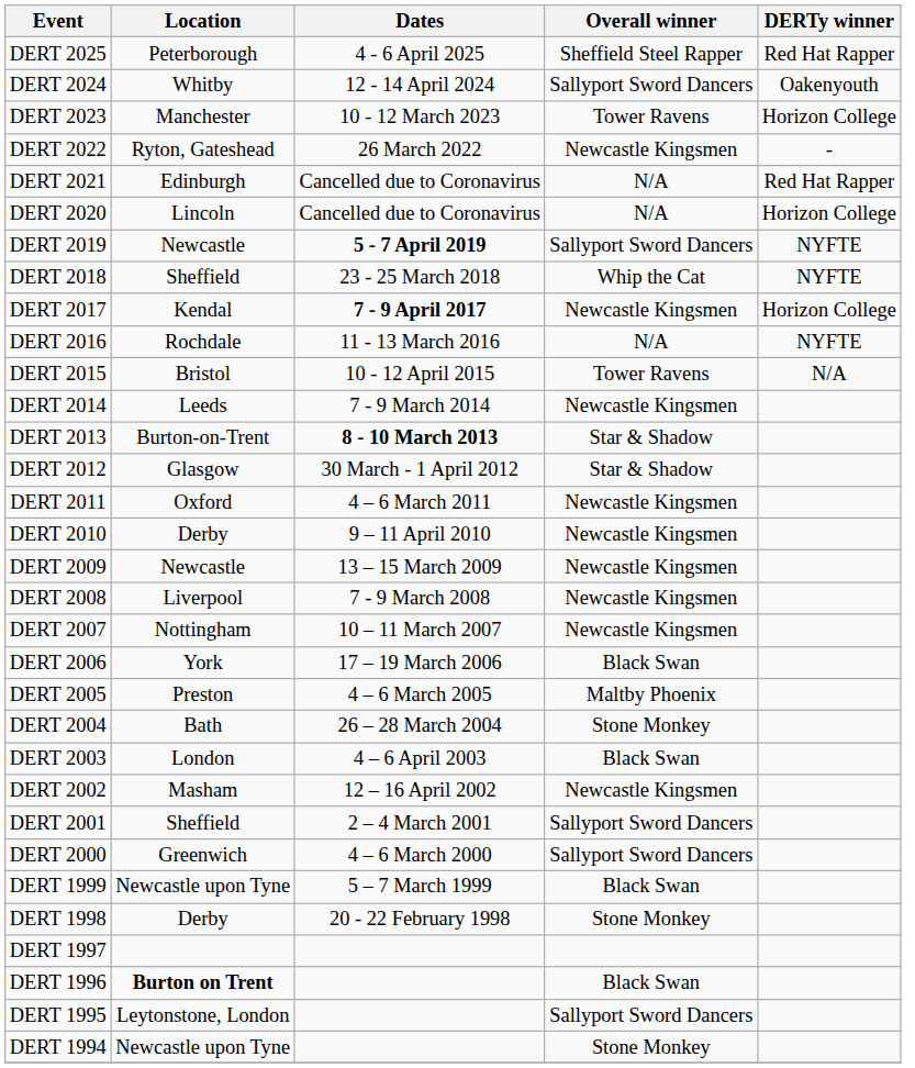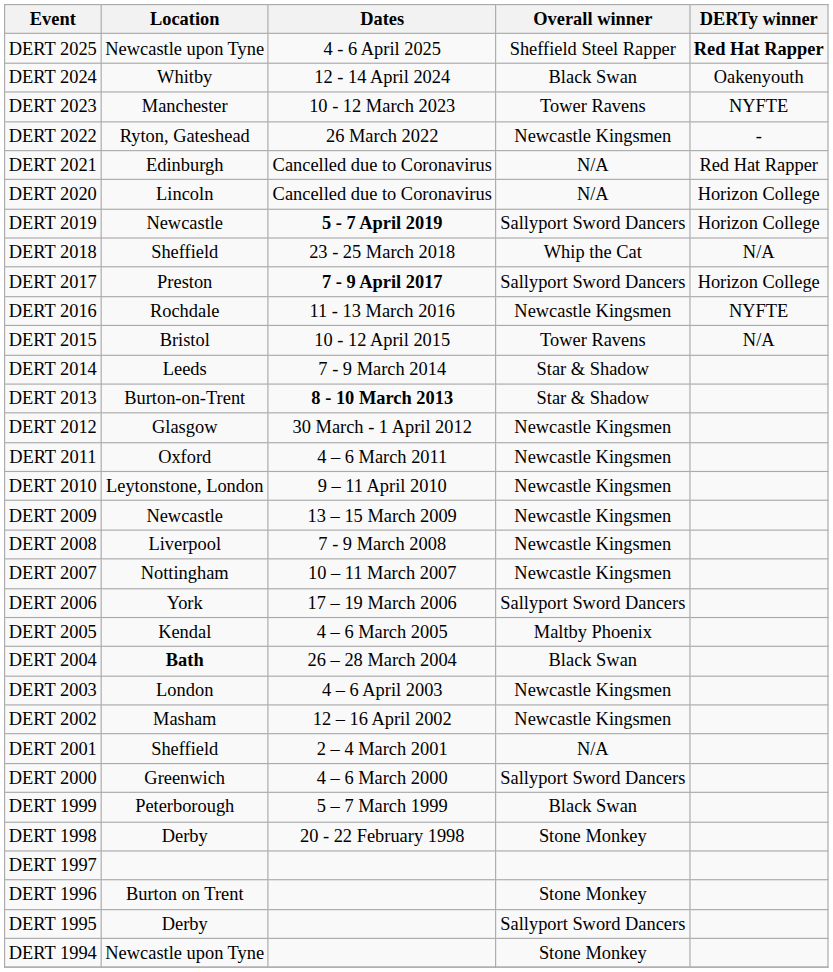 <table class="wikitable">
 <tr>
 <th>Event</th>
 <th>Location</th>
 <th>Dates</th>
 <th>Overall winner</th>
 <th>DERTy winner</th>
 </tr>
 <tr>
 <td style=text-align:center>DERT 2025</td>
-<td style=text-align:center>Peterborough</td>
+<td style=text-align:center>Newcastle upon Tyne</td>
 <td style=text-align:center>4 - 6 April 2025</td>
 <td style=text-align:center>Sheffield Steel Rapper</td>
-<td style=text-align:center>Red Hat Rapper</td>
+<td style=text-align:center><strong>Red Hat Rapper</strong></td>
 </tr>
 <tr>
 <td style=text-align:center>DERT 2024</td>
 <td style=text-align:center>Whitby</td>
 <td style=text-align:center>12 - 14 April 2024</td>
-<td style=text-align:center>Sallyport Sword Dancers</td>
+<td style=text-align:center>Black Swan</td>
 <td style=text-align:center>Oakenyouth</td>
 </tr>
 <tr>
 <td style=text-align:center>DERT 2023</td>
 <td style=text-align:center>Manchester</td>
 <td style=text-align:center>10 - 12 March 2023</td>
 <td style=text-align:center>Tower Ravens</td>
-<td style=text-align:center>Horizon College</td>
+<td style=text-align:center>NYFTE</td>
 </tr>
 <tr>
 <td style=text-align:center>DERT 2022</td>
 <td style=text-align:center>Ryton, Gateshead</td>
 <td style=text-align:center>26 March 2022</td>
 <td style=text-align:center>Newcastle Kingsmen</td>
 <td style=text-align:center>-</td>
 </tr>
 <tr>
 <td style=text-align:center>DERT 2021</td>
 <td style=text-align:center>Edinburgh</td>
 <td style=text-align:center>Cancelled due to Coronavirus</td>
 <td style=text-align:center>N/A</td>
 <td style=text-align:center>Red Hat Rapper</td>
 </tr>
 <tr>
 <td style=text-align:center>DERT 2020</td>
 <td style=text-align:center>Lincoln</td>
 <td style=text-align:center>Cancelled due to Coronavirus</td>
 <td style=text-align:center>N/A</td>
 <td style=text-align:center>Horizon College</td>
 </tr>
 <tr>
 <td style=text-align:center>DERT 2019</td>
 <td style=text-align:center>Newcastle</td>
 <td style=text-align:center><strong>5 - 7 April 2019</strong></td>
 <td style=text-align:center>Sallyport Sword Dancers</td>
-<td style=text-align:center>NYFTE</td>
+<td style=text-align:center>Horizon College</td>
 </tr>
 <tr>
 <td style=text-align:center>DERT 2018</td>
 <td style=text-align:center>Sheffield</td>
 <td style=text-align:center>23 - 25 March 2018</td>
 <td style=text-align:center>Whip the Cat</td>
-<td style=text-align:center>NYFTE</td>
+<td style=text-align:center>N/A</td>
 </tr>
 <tr>
 <td style=text-align:center>DERT 2017</td>
-<td style=text-align:center>Kendal</td>
+<td style=text-align:center>Preston</td>
 <td style=text-align:center><strong>7 - 9 April 2017</strong></td>
-<td style=text-align:center>Newcastle Kingsmen</td>
+<td style=text-align:center>Sallyport Sword Dancers</td>
 <td style=text-align:center>Horizon College</td>
 </tr>
 <tr>
 <td style=text-align:center>DERT 2016</td>
 <td style=text-align:center>Rochdale</td>
 <td style=text-align:center>11 - 13 March 2016</td>
-<td style=text-align:center>N/A</td>
+<td style=text-align:center>Newcastle Kingsmen</td>
 <td style=text-align:center>NYFTE</td>
 </tr>
 <tr>
 <td style=text-align:center>DERT 2015</td>
 <td style=text-align:center>Bristol</td>
 <td style=text-align:center>10 - 12 April 2015</td>
 <td style=text-align:center>Tower Ravens</td>
 <td style=text-align:center>N/A</td>
 </tr>
 <tr>
 <td style=text-align:center>DERT 2014</td>
 <td style=text-align:center>Leeds</td>
 <td style=text-align:center>7 - 9 March 2014</td>
-<td style=text-align:center>Newcastle Kingsmen</td>
+<td style=text-align:center>Star & Shadow</td>
 <td style=text-align:center></td>
 </tr>
 <tr>
 <td style=text-align:center>DERT 2013</td>
 <td style=text-align:center>Burton-on-Trent</td>
 <td style=text-align:center><strong>8 - 10 March 2013</strong></td>
 <td style=text-align:center>Star & Shadow</td>
 <td style=text-align:center></td>
 </tr>
 <tr>
 <td style=text-align:center>DERT 2012</td>
 <td style=text-align:center>Glasgow</td>
 <td style=text-align:center>30 March - 1 April 2012</td>
-<td style=text-align:center>Star & Shadow</td>
+<td style=text-align:center>Newcastle Kingsmen</td>
 <td></td>
 </tr>
 <tr>
 <td style=text-align:center>DERT 2011</td>
 <td style=text-align:center>Oxford</td>
 <td style=text-align:center>4 – 6 March 2011</td>
 <td style=text-align:center>Newcastle Kingsmen</td>
 <td></td>
 </tr>
 <tr>
 <td style=text-align:center>DERT 2010</td>
-<td style=text-align:center>Derby</td>
+<td style=text-align:center>Leytonstone, London</td>
 <td style=text-align:center>9 – 11 April 2010</td>
 <td style=text-align:center>Newcastle Kingsmen</td>
 <td></td>
 </tr>
 <tr>
 <td style=text-align:center>DERT 2009</td>
 <td style=text-align:center>Newcastle</td>
 <td style=text-align:center>13 – 15 March 2009</td>
 <td style=text-align:center>Newcastle Kingsmen</td>
 <td></td>
 </tr>
 <tr>
 <td style=text-align:center>DERT 2008</td>
 <td style=text-align:center>Liverpool</td>
 <td style=text-align:center>7 - 9 March 2008</td>
 <td style=text-align:center>Newcastle Kingsmen</td>
 <td></td>
 </tr>
 <tr>
 <td style=text-align:center>DERT 2007</td>
 <td style=text-align:center>Nottingham</td>
 <td style=text-align:center>10 – 11 March 2007</td>
 <td style=text-align:center>Newcastle Kingsmen</td>
 <td></td>
 </tr>
 <tr>
 <td style=text-align:center>DERT 2006</td>
 <td style=text-align:center>York</td>
 <td style=text-align:center>17 – 19 March 2006</td>
-<td style=text-align:center>Black Swan</td>
+<td style=text-align:center>Sallyport Sword Dancers</td>
 <td></td>
 </tr>
 <tr>
 <td style=text-align:center>DERT 2005</td>
-<td style=text-align:center>Preston</td>
+<td style=text-align:center>Kendal</td>
 <td style=text-align:center>4 – 6 March 2005</td>
 <td style=text-align:center>Maltby Phoenix</td>
 <td></td>
 </tr>
 <tr>
 <td style=text-align:center>DERT 2004</td>
-<td style=text-align:center>Bath</td>
+<td style=text-align:center><strong>Bath</strong></td>
 <td style=text-align:center>26 – 28 March 2004</td>
-<td style=text-align:center>Stone Monkey</td>
+<td style=text-align:center>Black Swan</td>
 <td></td>
 </tr>
 <tr>
 <td style=text-align:center>DERT 2003</td>
 <td style=text-align:center>London</td>
 <td style=text-align:center>4 – 6 April 2003</td>
-<td style=text-align:center>Black Swan</td>
+<td style=text-align:center>Newcastle Kingsmen</td>
 <td></td>
 </tr>
 <tr>
 <td style=text-align:center>DERT 2002</td>
 <td style=text-align:center>Masham</td>
 <td style=text-align:center>12 – 16 April 2002</td>
 <td style=text-align:center>Newcastle Kingsmen</td>
 <td></td>
 </tr>
 <tr>
 <td style=text-align:center>DERT 2001</td>
 <td style=text-align:center>Sheffield</td>
 <td style=text-align:center>2 – 4 March 2001</td>
-<td style=text-align:center>Sallyport Sword Dancers</td>
+<td style=text-align:center>N/A</td>
 <td></td>
 </tr>
 <tr>
 <td style=text-align:center>DERT 2000</td>
 <td style=text-align:center>Greenwich</td>
 <td style=text-align:center>4 – 6 March 2000</td>
 <td style=text-align:center>Sallyport Sword Dancers</td>
 <td></td>
 </tr>
 <tr>
 <td style=text-align:center>DERT 1999</td>
-<td style=text-align:center>Newcastle upon Tyne</td>
+<td style=text-align:center>Peterborough</td>
 <td style=text-align:center>5 – 7 March 1999</td>
 <td style=text-align:center>Black Swan</td>
 <td></td>
 </tr>
 <tr>
 <td style=text-align:center>DERT 1998</td>
 <td style=text-align:center>Derby</td>
 <td style=text-align:center>20 - 22 February 1998</td>
 <td style=text-align:center>Stone Monkey</td>
 <td></td>
 </tr>
 <tr>
 <td>DERT 1997</td>
 <td></td>
 <td></td>
 <td></td>
 <td></td>
 </tr>
 <tr>
 <td style=text-align:center>DERT 1996</td>
-<td style=text-align:center><strong>Burton on Trent</strong></td>
+<td style=text-align:center>Burton on Trent</td>
 <td style=text-align:center></td>
-<td style=text-align:center>Black Swan</td>
+<td style=text-align:center>Stone Monkey</td>
 <td></td>
 </tr>
 <tr>
 <td style=text-align:center>DERT 1995</td>
-<td style=text-align:center>Leytonstone, London</td>
+<td style=text-align:center>Derby</td>
 <td style=text-align:center></td>
 <td style=text-align:center>Sallyport Sword Dancers</td>
 <td></td>
 </tr>
 <tr>
 <td style=text-align:center>DERT 1994</td>
 <td style=text-align:center>Newcastle upon Tyne</td>
 <td style=text-align:center></td>
 <td style=text-align:center>Stone Monkey</td>
 <td></td>
 </tr>
 <tr>
 </tr>
 </table>
